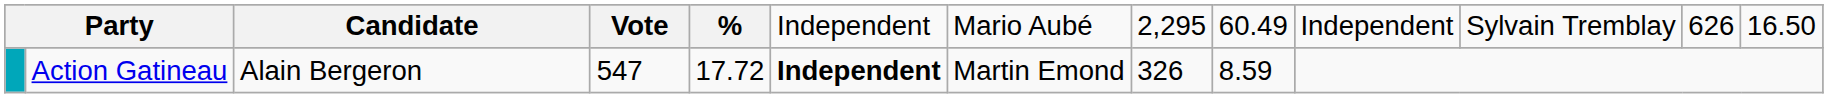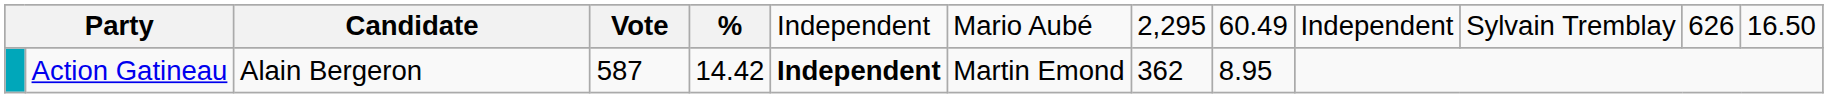 <table class="wikitable">
 <tr>
 <th bgcolor="#DDDDFF" width="100px" colspan="2">Party</th>
 <th bgcolor="#DDDDFF" width="200px">Candidate</th>
 <th bgcolor="#DDDDFF" width="50px">Vote</th>
 <th bgcolor="#DDDDFF" width="30px">%<br></th>
 <td>Independent</td>
 <td>Mario Aubé</td>
 <td>2,295</td>
 <td>60.49<br></td>
 <td>Independent</td>
 <td>Sylvain Tremblay</td>
 <td>626</td>
 <td>16.50</td>
 </tr>
 <tr>
 <td bgcolor=#00a7ba> </td>
 <td><a href='#'>Action Gatineau</a></td>
 <td>Alain Bergeron</td>
-<td>547</td>
-<td>17.72<br></td>
+<td>587</td>
+<td>14.42<br></td>
 <td><strong>Independent</strong></td>
 <td>Martin Emond</td>
-<td>326</td>
-<td>8.59</td>
+<td>362</td>
+<td>8.95</td>
 </tr>
 </table>
